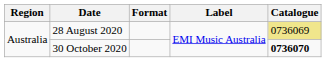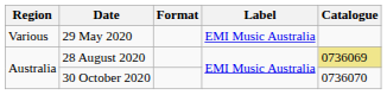 <table class="wikitable plainrowheaders">
 <tr>
 <th scope="col">Region</th>
 <th scope="col">Date</th>
 <th scope="col">Format</th>
 <th scope="col">Label</th>
 <th scope="col">Catalogue</th>
+</tr>
+<tr>
+<td scope="row">Various</td>
+<td>29 May 2020</td>
+<td></td>
+<td><a href='#'>EMI Music Australia</a></td>
+<td></td>
 </tr>
 <tr>
 <td rowspan="2">Australia</td>
 <td>28 August 2020</td>
 <td></td>
 <td rowspan="2"><a href='#'>EMI Music Australia</a></td>
 <td style="background: khaki;">0736069</td>
 </tr>
 <tr>
 <td>30 October 2020</td>
 <td></td>
-<td><strong>0736070</strong></td>
+<td>0736070</td>
 </tr>
 </table>
